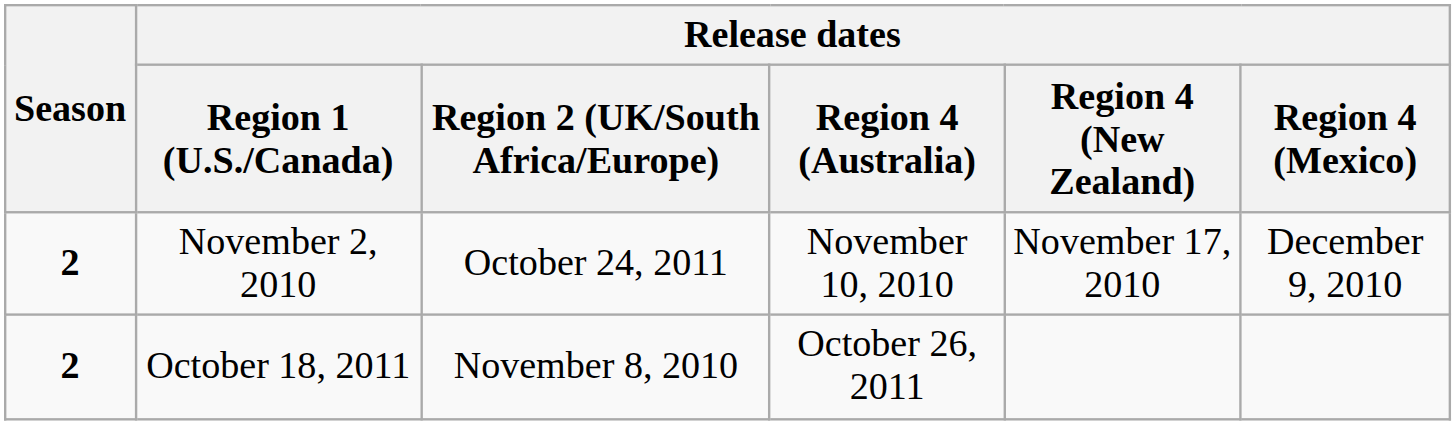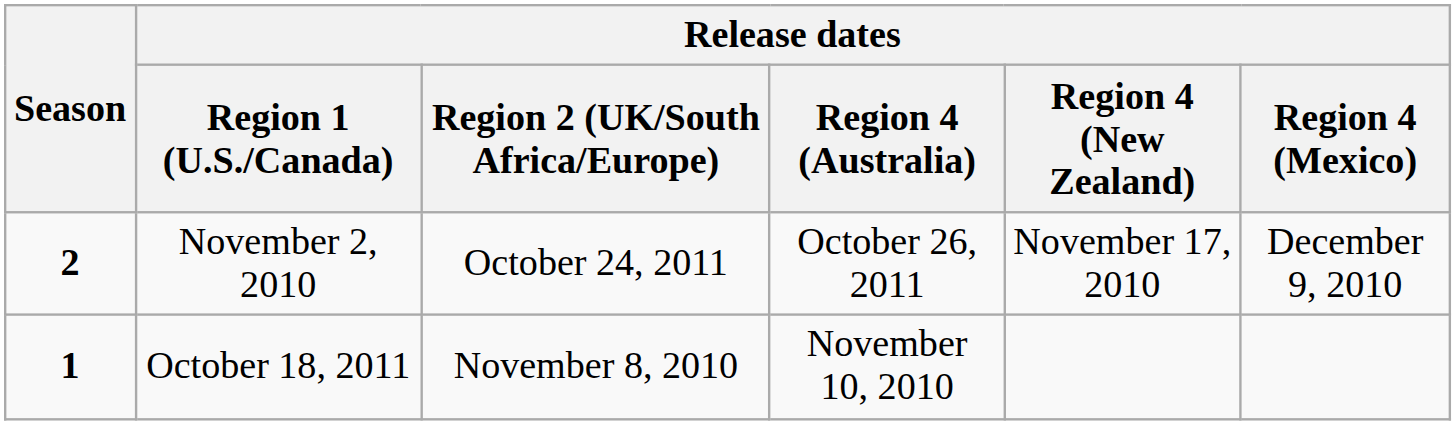 <table class="wikitable" style="text-align:center">
 <tr>
 <th rowspan="2">Season</th>
 <th colspan="5">Release dates</th>
 </tr>
 <tr>
 <th>Region 1 (U.S./Canada)</th>
 <th>Region 2 (UK/South Africa/Europe)</th>
 <th>Region 4 (Australia)</th>
 <th>Region 4 (New Zealand)</th>
 <th>Region 4 (Mexico)</th>
 </tr>
 <tr>
 <td><strong>2</strong></td>
 <td>November 2, 2010</td>
 <td>October 24, 2011</td>
-<td>November 10, 2010</td>
+<td>October 26, 2011</td>
 <td>November 17, 2010</td>
 <td>December 9, 2010</td>
 </tr>
 <tr>
-<td><strong>2</strong></td>
+<td><strong>1</strong></td>
 <td>October 18, 2011</td>
 <td>November 8, 2010</td>
-<td>October 26, 2011</td>
+<td>November 10, 2010</td>
 <td></td>
 <td></td>
 </tr>
 </table>
